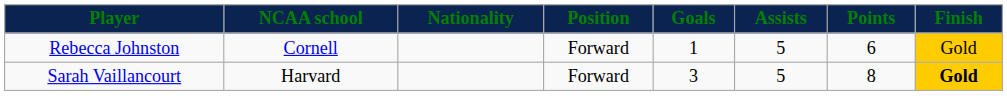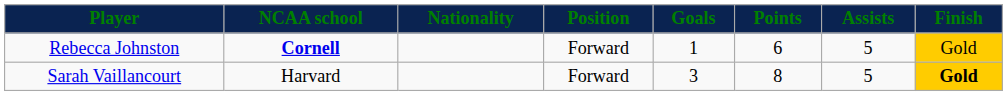 <table class="wikitable" style="width:100%;">
 <tr style="text-align:center; background:#0a2351; color:green;">
 <td><strong>Player</strong></td>
 <td><strong>NCAA school</strong></td>
 <td><strong>Nationality</strong></td>
 <td><strong>Position</strong></td>
 <td><strong>Goals</strong></td>
+<td><strong>Points</strong></td>
 <td><strong>Assists</strong></td>
-<td><strong>Points</strong></td>
 <td><strong>Finish</strong></td>
 </tr>
 <tr style="text-align:center;" bgcolor="">
 <td><a href='#'>Rebecca Johnston</a></td>
-<td><a href='#'>Cornell</a></td>
+<td><strong><a href='#'>Cornell</a></strong></td>
 <td></td>
 <td>Forward</td>
 <td>1</td>
+<td>6</td>
 <td>5</td>
-<td>6</td>
 <td style="background:#fc0;">Gold</td>
 </tr>
 <tr style="text-align:center;" bgcolor="">
 <td><a href='#'>Sarah Vaillancourt</a></td>
 <td>Harvard</td>
 <td></td>
 <td>Forward</td>
 <td>3</td>
+<td>8</td>
 <td>5</td>
-<td>8</td>
 <td style="background:#fc0;"><strong>Gold</strong></td>
 </tr>
 </table>
